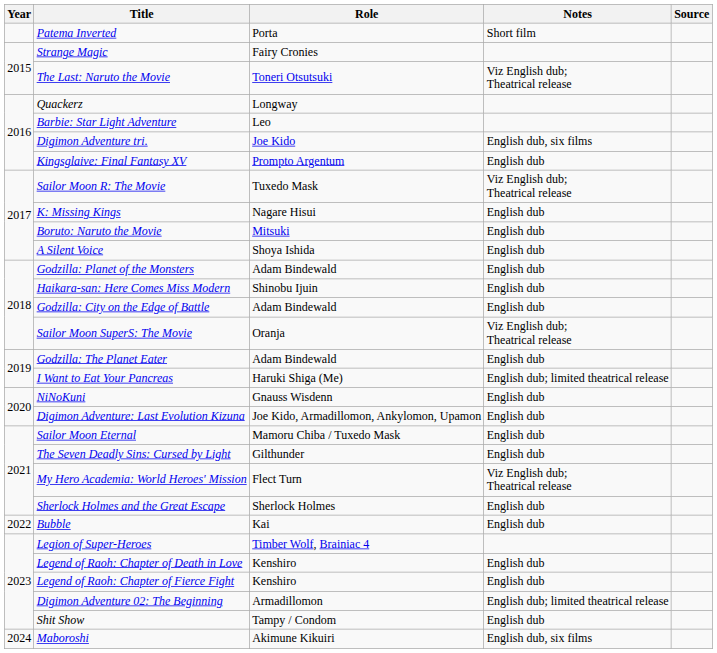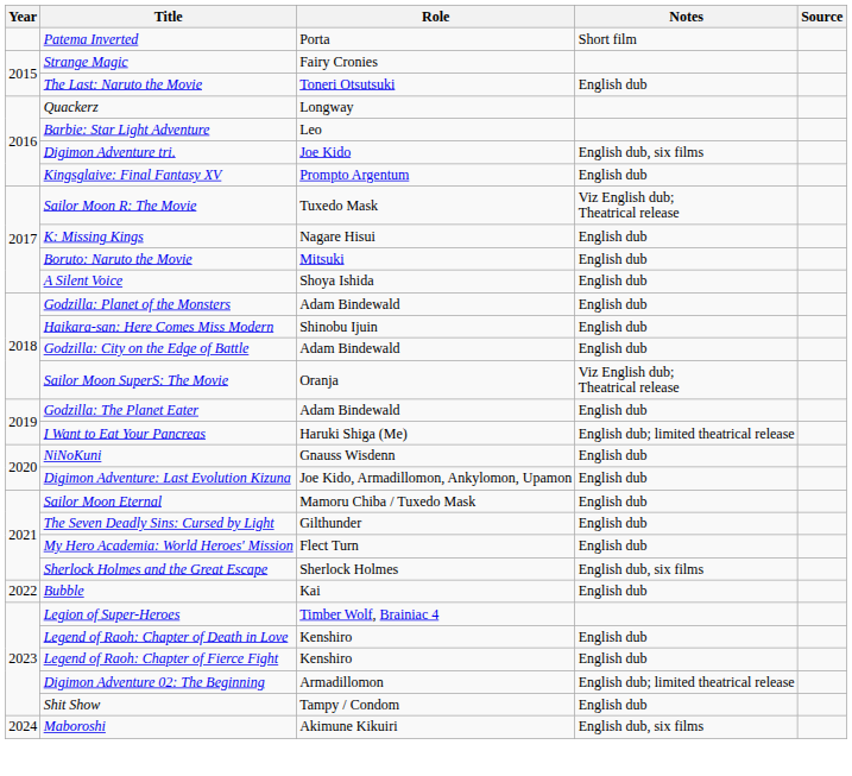 <table class="wikitable sortable">
 <tr>
 <th>Year</th>
 <th>Title</th>
 <th>Role</th>
 <th>Notes</th>
 <th>Source</th>
 </tr>
 <tr>
 <td></td>
 <td><em><a href='#'>Patema Inverted</a></em></td>
 <td>Porta</td>
 <td>Short film</td>
 <td></td>
 </tr>
 <tr>
 <td rowspan="2">2015</td>
 <td><em><a href='#'>Strange Magic</a></em></td>
 <td>Fairy Cronies</td>
 <td></td>
 <td></td>
 </tr>
 <tr>
 <td><em><a href='#'>The Last: Naruto the Movie</a></em></td>
 <td><a href='#'>Toneri Otsutsuki</a></td>
-<td>Viz English dub;<br>Theatrical release</td>
+<td>English dub</td>
 <td></td>
 </tr>
 <tr>
 <td rowspan="4">2016</td>
 <td><em>Quackerz</em></td>
 <td>Longway</td>
 <td></td>
 <td></td>
 </tr>
 <tr>
 <td><em><a href='#'>Barbie: Star Light Adventure</a></em></td>
 <td>Leo</td>
 <td></td>
 <td></td>
 </tr>
 <tr>
 <td><em><a href='#'>Digimon Adventure tri.</a></em></td>
 <td><a href='#'>Joe Kido</a></td>
 <td>English dub, six films</td>
 <td></td>
 </tr>
 <tr>
 <td><em><a href='#'>Kingsglaive: Final Fantasy XV</a></em></td>
 <td><a href='#'>Prompto Argentum</a></td>
 <td>English dub</td>
 <td></td>
 </tr>
 <tr>
 <td rowspan="4">2017</td>
 <td><em><a href='#'>Sailor Moon R: The Movie</a></em></td>
 <td>Tuxedo Mask</td>
 <td>Viz English dub;<br>Theatrical release</td>
 <td></td>
 </tr>
 <tr>
 <td><em><a href='#'>K: Missing Kings</a></em></td>
 <td>Nagare Hisui</td>
 <td>English dub</td>
 <td></td>
 </tr>
 <tr>
 <td><em><a href='#'>Boruto: Naruto the Movie</a></em></td>
 <td><a href='#'>Mitsuki</a></td>
 <td>English dub</td>
 <td></td>
 </tr>
 <tr>
 <td><em><a href='#'>A Silent Voice</a></em></td>
 <td>Shoya Ishida</td>
 <td>English dub</td>
 <td></td>
 </tr>
 <tr>
 <td rowspan="4">2018</td>
 <td><em><a href='#'>Godzilla: Planet of the Monsters</a></em></td>
 <td>Adam Bindewald</td>
 <td>English dub</td>
 <td></td>
 </tr>
 <tr>
 <td><em><a href='#'>Haikara-san: Here Comes Miss Modern</a></em></td>
 <td>Shinobu Ijuin</td>
 <td>English dub</td>
 <td></td>
 </tr>
 <tr>
 <td><em><a href='#'>Godzilla: City on the Edge of Battle</a></em></td>
 <td>Adam Bindewald</td>
 <td>English dub</td>
 <td></td>
 </tr>
 <tr>
 <td><em><a href='#'>Sailor Moon SuperS: The Movie</a></em></td>
 <td>Oranja</td>
 <td>Viz English dub;<br>Theatrical release</td>
 <td></td>
 </tr>
 <tr>
 <td rowspan="2">2019</td>
 <td><em><a href='#'>Godzilla: The Planet Eater</a></em></td>
 <td>Adam Bindewald</td>
 <td>English dub</td>
 <td></td>
 </tr>
 <tr>
 <td><em><a href='#'>I Want to Eat Your Pancreas</a></em></td>
 <td>Haruki Shiga (Me)</td>
 <td>English dub; limited theatrical release</td>
 <td></td>
 </tr>
 <tr>
 <td rowspan="2">2020</td>
 <td><em><a href='#'>NiNoKuni</a></em></td>
 <td>Gnauss Wisdenn</td>
 <td>English dub</td>
 <td></td>
 </tr>
 <tr>
 <td><em><a href='#'>Digimon Adventure: Last Evolution Kizuna</a></em></td>
 <td>Joe Kido, Armadillomon, Ankylomon, Upamon</td>
 <td>English dub</td>
 <td></td>
 </tr>
 <tr>
 <td rowspan="4">2021</td>
 <td><em><a href='#'>Sailor Moon Eternal</a></em></td>
 <td>Mamoru Chiba / Tuxedo Mask</td>
 <td>English dub</td>
 <td></td>
 </tr>
 <tr>
 <td><em><a href='#'>The Seven Deadly Sins: Cursed by Light</a></em></td>
 <td>Gilthunder</td>
 <td>English dub</td>
 <td></td>
 </tr>
 <tr>
 <td><em><a href='#'>My Hero Academia: World Heroes' Mission</a></em></td>
 <td>Flect Turn</td>
-<td>Viz English dub;<br>Theatrical release</td>
+<td>English dub</td>
 <td></td>
 </tr>
 <tr>
 <td><em><a href='#'>Sherlock Holmes and the Great Escape</a></em></td>
 <td>Sherlock Holmes</td>
-<td>English dub</td>
+<td>English dub, six films</td>
 <td></td>
 </tr>
 <tr>
 <td>2022</td>
 <td><em><a href='#'>Bubble</a></em></td>
 <td>Kai</td>
 <td>English dub</td>
 <td></td>
 </tr>
 <tr>
 <td rowspan="5">2023</td>
 <td><em><a href='#'>Legion of Super-Heroes</a></em></td>
 <td><a href='#'>Timber Wolf</a>, <a href='#'>Brainiac 4</a></td>
 <td></td>
 <td></td>
 </tr>
 <tr>
 <td><a href='#'><em>Legend of Raoh: Chapter of Death in Love</em></a></td>
 <td>Kenshiro</td>
 <td>English dub</td>
 <td></td>
 </tr>
 <tr>
 <td><em><a href='#'>Legend of Raoh: Chapter of Fierce Fight</a></em></td>
 <td>Kenshiro</td>
 <td>English dub</td>
 <td></td>
 </tr>
 <tr>
 <td><em><a href='#'>Digimon Adventure 02: The Beginning</a></em></td>
 <td>Armadillomon</td>
 <td>English dub; limited theatrical release</td>
 <td></td>
 </tr>
 <tr>
 <td><em>Shit Show</em></td>
 <td>Tampy / Condom</td>
 <td>English dub</td>
 <td></td>
 </tr>
 <tr>
 <td>2024</td>
 <td><em><a href='#'>Maboroshi</a></em></td>
 <td>Akimune Kikuiri</td>
 <td>English dub, six films</td>
 <td></td>
 </tr>
 </table>
